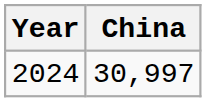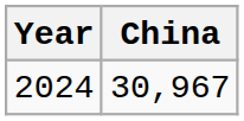 <table class="wikitable">
 <tr>
 <th>Year</th>
 <th>China</th>
 </tr>
 <tr>
 <td>2024</td>
-<td>30,997</td>
+<td>30,967</td>
 </tr>
 </table>
